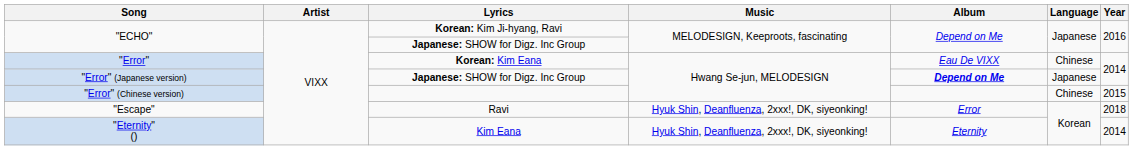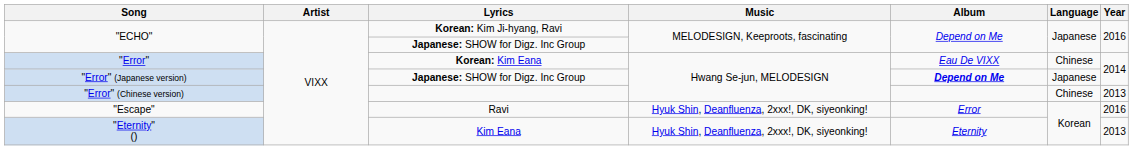 <table class="wikitable sortable" style="margin:0.5em auto; clear:both; font-size:.9em; text-align:center; width:100%">
 <tr>
 <th style="width:25%">Song</th>
 <th style="width:10%">Artist</th>
 <th class="unsortable" style="width:25%">Lyrics</th>
 <th class="unsortable" style="width:25%">Music</th>
 <th style="width:25%">Album</th>
 <th style="width:25%">Language</th>
 <th style="width:25%">Year</th>
 </tr>
 <tr>
 <td rowspan="2">"ECHO"</td>
 <td rowspan="7">VIXX</td>
 <td><strong>Korean:</strong> Kim Ji-hyang, Ravi</td>
 <td rowspan="2">MELODESIGN, Keeproots, fascinating</td>
 <td rowspan="2"><em><a href='#'>Depend on Me</a></em></td>
 <td rowspan="2">Japanese</td>
 <td rowspan="2">2016</td>
 </tr>
 <tr>
 <td><strong>Japanese:</strong>  SHOW for Digz. Inc Group</td>
 </tr>
 <tr>
 <td style="background:#CEDFF2;">"<a href='#'>Error</a>"</td>
 <td><strong>Korean:</strong> <a href='#'>Kim Eana</a></td>
 <td rowspan="3">Hwang Se-jun, MELODESIGN</td>
 <td><em><a href='#'>Eau De VIXX</a></em></td>
 <td>Chinese</td>
 <td rowspan="2">2014</td>
 </tr>
 <tr>
 <td style="background:#CEDFF2;">"<a href='#'>Error</a>" <small>(Japanese version)</small></td>
 <td><strong>Japanese:</strong> SHOW for Digz. Inc Group</td>
 <td><strong><em><a href='#'>Depend on Me</a></em></strong></td>
 <td>Japanese</td>
 </tr>
 <tr>
 <td style="background:#CEDFF2;">"<a href='#'>Error</a>" <small>(Chinese version)</small></td>
 <td></td>
 <td></td>
 <td>Chinese</td>
-<td>2015</td>
+<td>2013</td>
 </tr>
 <tr>
 <td>"Escape"</td>
 <td>Ravi</td>
 <td><a href='#'>Hyuk Shin</a>, <a href='#'>Deanfluenza</a>, 2xxx!, DK, siyeonking!</td>
 <td><em><a href='#'>Error</a></em></td>
 <td rowspan="2">Korean</td>
-<td>2018</td>
+<td>2016</td>
 </tr>
 <tr>
 <td style="background:#CEDFF2;">"<a href='#'>Eternity</a>"<br>()</td>
 <td><a href='#'>Kim Eana</a></td>
 <td><a href='#'>Hyuk Shin</a>, <a href='#'>Deanfluenza</a>, 2xxx!, DK, siyeonking!</td>
 <td><em><a href='#'>Eternity</a></em></td>
-<td>2014</td>
+<td>2013</td>
 </tr>
 </table>
